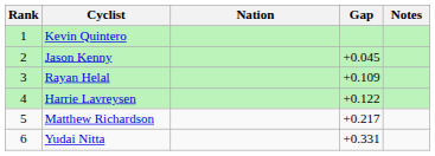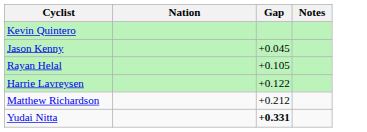 <table class="wikitable" style="text-align:center">
 <tr>
-<th width=30>Rank</th>
 <th width=150>Cyclist</th>
 <th width=200>Nation</th>
 <th width=30>Gap</th>
 <th width=50>Notes</th>
 </tr>
 <tr bgcolor=#bbf3bb>
-<td>1</td>
 <td align=left><a href='#'>Kevin Quintero</a></td>
 <td align=left></td>
 <td></td>
 <td></td>
 </tr>
 <tr bgcolor=#bbf3bb>
-<td>2</td>
 <td align=left><a href='#'>Jason Kenny</a></td>
 <td align=left></td>
 <td>+0.045</td>
 <td></td>
 </tr>
 <tr bgcolor=#bbf3bb>
-<td>3</td>
 <td align=left><a href='#'>Rayan Helal</a></td>
 <td align=left></td>
-<td>+0.109</td>
+<td>+0.105</td>
 <td></td>
 </tr>
 <tr bgcolor=#bbf3bb>
-<td>4</td>
 <td align=left><a href='#'>Harrie Lavreysen</a></td>
 <td align=left></td>
 <td>+0.122</td>
 <td></td>
 </tr>
 <tr>
-<td>5</td>
 <td align=left><a href='#'>Matthew Richardson</a></td>
 <td align=left></td>
-<td>+0.217</td>
+<td>+0.212</td>
 <td></td>
 </tr>
 <tr>
-<td>6</td>
 <td align=left><a href='#'>Yudai Nitta</a></td>
 <td align=left></td>
-<td>+0.331</td>
+<td><strong>+0.331</strong></td>
 <td></td>
 </tr>
 </table>
